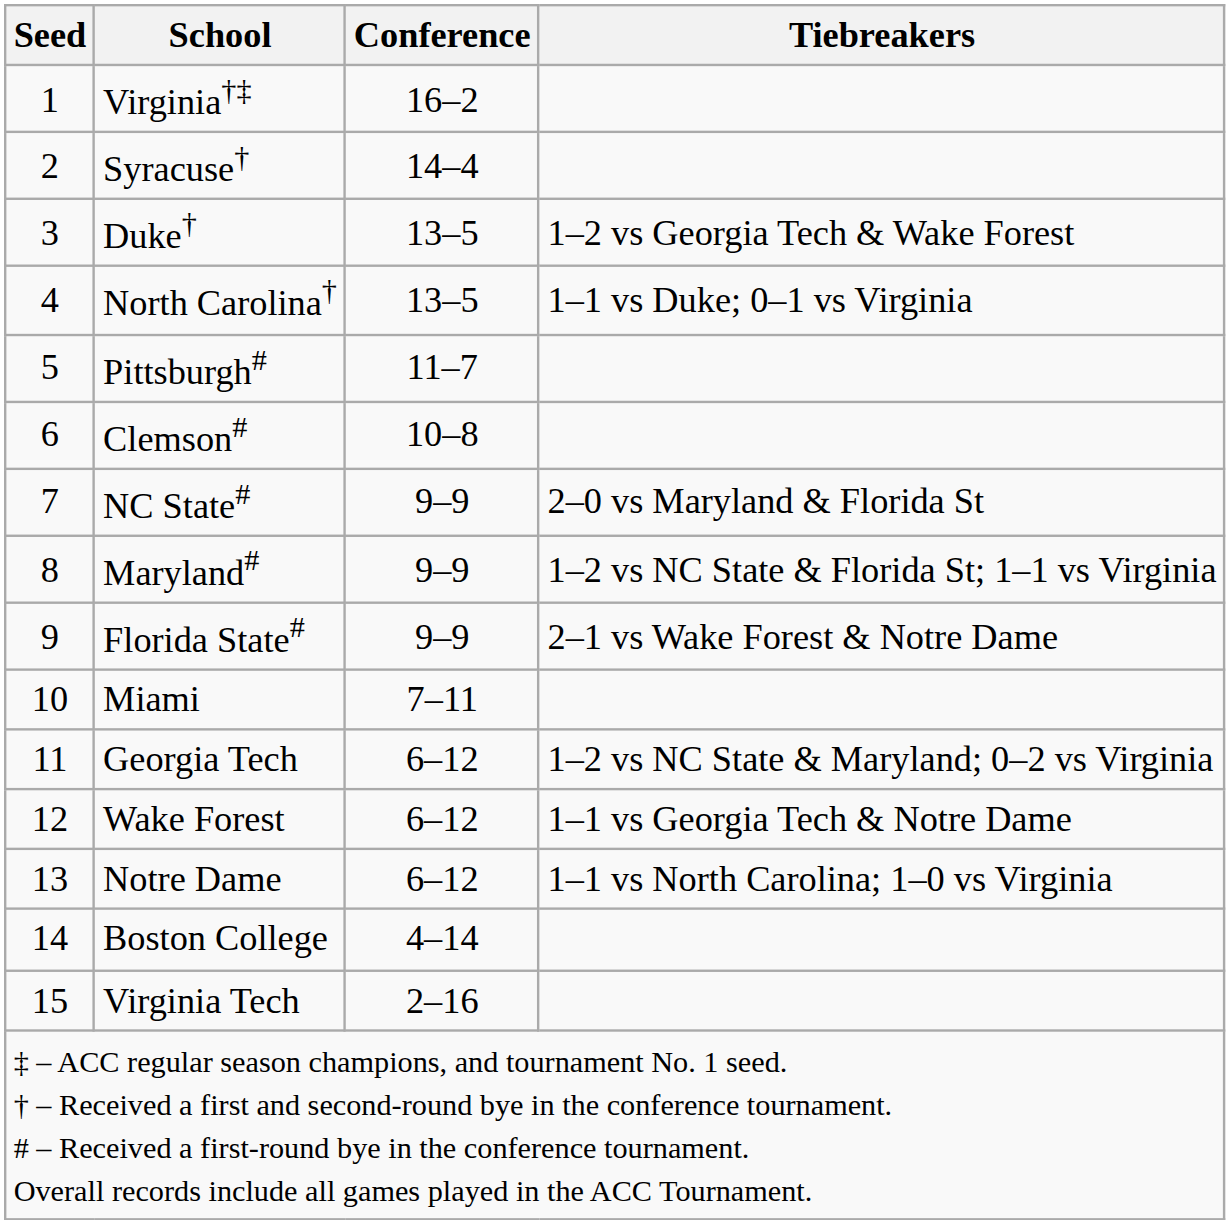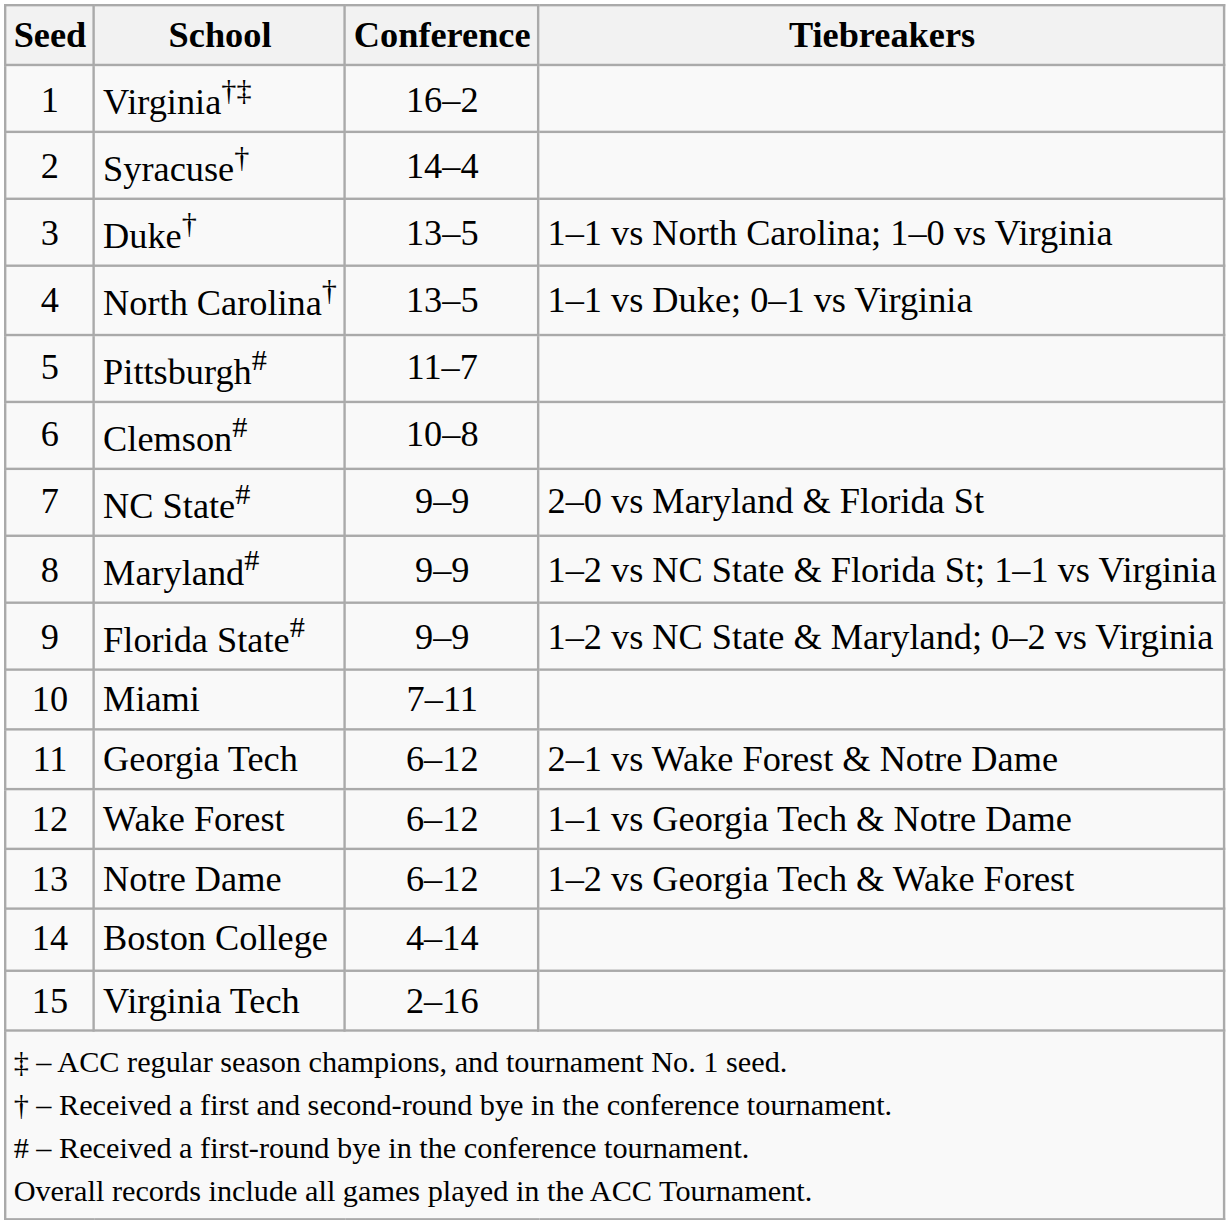 <table class="wikitable" style="white-space:nowrap; font-size:95%; text-align:center">
 <tr>
 <th>Seed</th>
 <th>School</th>
 <th>Conference</th>
 <th>Tiebreakers</th>
 </tr>
 <tr>
 <td>1</td>
 <td align=left>Virginia<sup>†‡</sup></td>
 <td>16–2</td>
 <td></td>
 </tr>
 <tr>
 <td>2</td>
 <td align=left>Syracuse<sup>†</sup></td>
 <td>14–4</td>
 <td></td>
 </tr>
 <tr>
 <td>3</td>
 <td align=left>Duke<sup>†</sup></td>
 <td>13–5</td>
-<td align=left>1–2 vs Georgia Tech & Wake Forest</td>
+<td align=left>1–1 vs North Carolina; 1–0 vs Virginia</td>
 </tr>
 <tr>
 <td>4</td>
 <td align=left>North Carolina<sup>†</sup></td>
 <td>13–5</td>
 <td align=left>1–1 vs Duke; 0–1 vs Virginia</td>
 </tr>
 <tr>
 <td>5</td>
 <td align=left>Pittsburgh<sup>#</sup></td>
 <td>11–7</td>
 <td></td>
 </tr>
 <tr>
 <td>6</td>
 <td align=left>Clemson<sup>#</sup></td>
 <td>10–8</td>
 <td></td>
 </tr>
 <tr>
 <td>7</td>
 <td align=left>NC State<sup>#</sup></td>
 <td>9–9</td>
 <td align=left>2–0 vs Maryland & Florida St</td>
 </tr>
 <tr>
 <td>8</td>
 <td align=left>Maryland<sup>#</sup></td>
 <td>9–9</td>
 <td align=left>1–2 vs NC State & Florida St; 1–1 vs Virginia</td>
 </tr>
 <tr>
 <td>9</td>
 <td align=left>Florida State<sup>#</sup></td>
 <td>9–9</td>
-<td align=left>2–1 vs Wake Forest & Notre Dame</td>
+<td align=left>1–2 vs NC State & Maryland; 0–2 vs Virginia</td>
 </tr>
 <tr>
 <td>10</td>
 <td align=left>Miami</td>
 <td>7–11</td>
 <td></td>
 </tr>
 <tr>
 <td>11</td>
 <td align=left>Georgia Tech</td>
 <td>6–12</td>
-<td align=left>1–2 vs NC State & Maryland; 0–2 vs Virginia</td>
+<td align=left>2–1 vs Wake Forest & Notre Dame</td>
 </tr>
 <tr>
 <td>12</td>
 <td align=left>Wake Forest</td>
 <td>6–12</td>
 <td align=left>1–1 vs Georgia Tech & Notre Dame</td>
 </tr>
 <tr>
 <td>13</td>
 <td align=left>Notre Dame</td>
 <td>6–12</td>
-<td align=left>1–1 vs North Carolina; 1–0 vs Virginia</td>
+<td align=left>1–2 vs Georgia Tech & Wake Forest</td>
 </tr>
 <tr>
 <td>14</td>
 <td align=left>Boston College</td>
 <td>4–14</td>
 <td></td>
 </tr>
 <tr>
 <td>15</td>
 <td align=left>Virginia Tech</td>
 <td>2–16</td>
 <td></td>
 </tr>
 <tr>
 <td colspan=5 align=left><small>‡ – ACC regular season champions, and tournament No. 1 seed.<br>† – Received a first and second-round bye in the conference tournament.<br># – Received a first-round bye in the conference tournament.<br>Overall records include all games played in the ACC Tournament.</small></td>
 </tr>
 </table>
